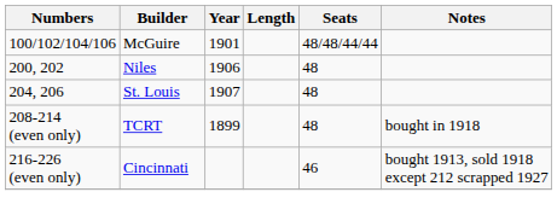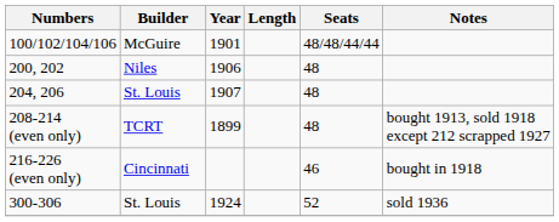 <table class="wikitable sortable">
 <tr>
 <th>Numbers</th>
 <th>Builder</th>
 <th>Year</th>
 <th>Length</th>
 <th>Seats</th>
 <th>Notes</th>
 </tr>
 <tr>
 <td style="width: 80px;">100/102/104/106 <br></td>
 <td>McGuire</td>
 <td>1901</td>
 <td></td>
 <td>48/48/44/44 </td>
 <td></td>
 </tr>
 <tr>
 <td>200, 202</td>
 <td><a href='#'>Niles</a></td>
 <td>1906</td>
 <td></td>
 <td>48</td>
 <td></td>
 </tr>
 <tr>
 <td>204, 206</td>
 <td style="width: 80px;"><a href='#'>St. Louis</a></td>
 <td>1907</td>
 <td></td>
 <td>48</td>
 <td></td>
 </tr>
 <tr>
 <td>208-214 <br> (even only)</td>
 <td><a href='#'>TCRT</a></td>
 <td>1899</td>
 <td></td>
 <td>48</td>
-<td>bought in 1918</td>
+<td>bought 1913, sold 1918 <br> except 212 scrapped 1927</td>
 </tr>
 <tr>
 <td>216-226 <br> (even only)</td>
 <td><a href='#'>Cincinnati</a></td>
 <td></td>
 <td></td>
 <td>46</td>
-<td>bought 1913, sold 1918 <br> except 212 scrapped 1927</td>
+<td>bought in 1918</td>
+</tr>
+<tr>
+<td>300-306</td>
+<td>St. Louis</td>
+<td>1924</td>
+<td></td>
+<td>52</td>
+<td>sold 1936</td>
 </tr>
 <tr>
 </tr>
 </table>
